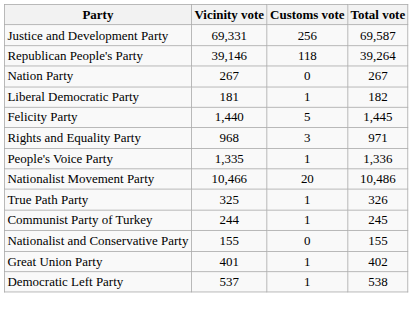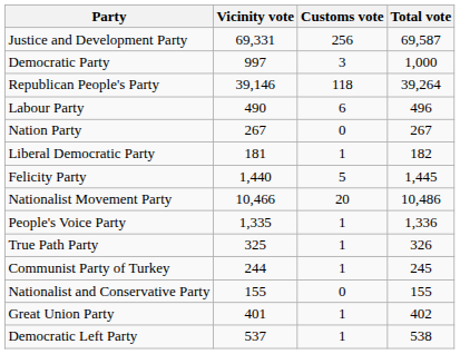 <table class="wikitable sortable">
 <tr>
 <th style="text-align:center;">Party</th>
 <th style="text-align:center;">Vicinity vote</th>
 <th style="text-align:center;">Customs vote</th>
 <th style="text-align:center;">Total vote</th>
 </tr>
 <tr>
 <td>Justice and Development Party</td>
 <td style="text-align:center;">69,331</td>
 <td style="text-align:center;">256</td>
 <td style="text-align:center;">69,587</td>
 </tr>
 <tr>
+<td>Democratic Party</td>
+<td style="text-align:center;">997</td>
+<td style="text-align:center;">3</td>
+<td style="text-align:center;">1,000</td>
+</tr>
+<tr>
 <td>Republican People's Party</td>
 <td style="text-align:center;">39,146</td>
 <td style="text-align:center;">118</td>
 <td style="text-align:center;">39,264</td>
+</tr>
+<tr>
+<td>Labour Party</td>
+<td style="text-align:center;">490</td>
+<td style="text-align:center;">6</td>
+<td style="text-align:center;">496</td>
 </tr>
 <tr>
 <td>Nation Party</td>
 <td style="text-align:center;">267</td>
 <td style="text-align:center;">0</td>
 <td style="text-align:center;">267</td>
 </tr>
 <tr>
 <td>Liberal Democratic Party</td>
 <td style="text-align:center;">181</td>
 <td style="text-align:center;">1</td>
 <td style="text-align:center;">182</td>
 </tr>
 <tr>
 <td>Felicity Party</td>
 <td style="text-align:center;">1,440</td>
 <td style="text-align:center;">5</td>
 <td style="text-align:center;">1,445</td>
 </tr>
 <tr>
-<td>Rights and Equality Party</td>
-<td style="text-align:center;">968</td>
-<td style="text-align:center;">3</td>
-<td style="text-align:center;">971</td>
+<td>Nationalist Movement Party</td>
+<td style="text-align:center;">10,466</td>
+<td style="text-align:center;">20</td>
+<td style="text-align:center;">10,486</td>
 </tr>
 <tr>
 <td>People's Voice Party</td>
 <td style="text-align:center;">1,335</td>
 <td style="text-align:center;">1</td>
 <td style="text-align:center;">1,336</td>
-</tr>
-<tr>
-<td>Nationalist Movement Party</td>
-<td style="text-align:center;">10,466</td>
-<td style="text-align:center;">20</td>
-<td style="text-align:center;">10,486</td>
 </tr>
 <tr>
 <td>True Path Party</td>
 <td style="text-align:center;">325</td>
 <td style="text-align:center;">1</td>
 <td style="text-align:center;">326</td>
 </tr>
 <tr>
 <td>Communist Party of Turkey</td>
 <td style="text-align:center;">244</td>
 <td style="text-align:center;">1</td>
 <td style="text-align:center;">245</td>
 </tr>
 <tr>
 <td>Nationalist and Conservative Party</td>
 <td style="text-align:center;">155</td>
 <td style="text-align:center;">0</td>
 <td style="text-align:center;">155</td>
 </tr>
 <tr>
 <td>Great Union Party</td>
 <td style="text-align:center;">401</td>
 <td style="text-align:center;">1</td>
 <td style="text-align:center;">402</td>
 </tr>
 <tr>
 <td>Democratic Left Party</td>
 <td style="text-align:center;">537</td>
 <td style="text-align:center;">1</td>
 <td style="text-align:center;">538</td>
 </tr>
 </table>
